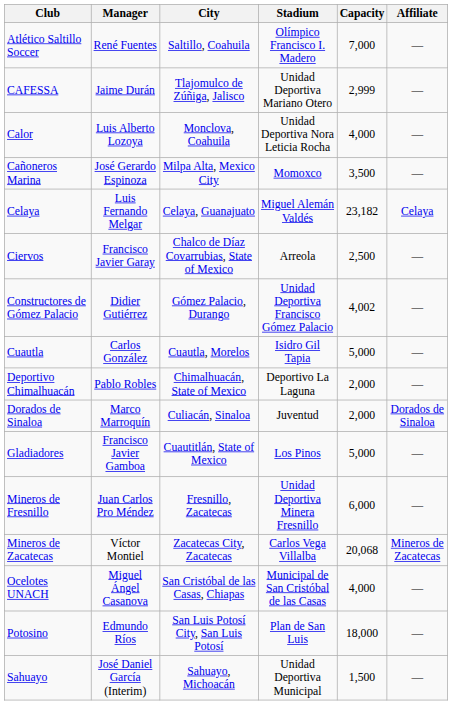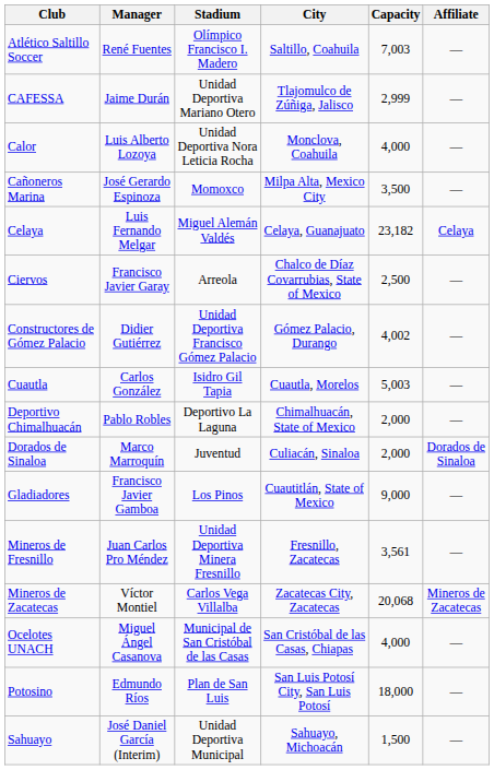 <table class="wikitable sortable" style="text-align: center;">
 <tr>
 <th>Club</th>
 <th>Manager</th>
+<th>Stadium</th>
 <th>City</th>
-<th>Stadium</th>
 <th>Capacity</th>
 <th>Affiliate</th>
 </tr>
 <tr>
 <td align="left"><a href='#'>Atlético Saltillo Soccer</a></td>
 <td> <a href='#'>René Fuentes</a></td>
+<td><a href='#'>Olímpico Francisco I. Madero</a></td>
 <td><a href='#'>Saltillo</a>, <a href='#'>Coahuila</a></td>
-<td><a href='#'>Olímpico Francisco I. Madero</a></td>
-<td>7,000</td>
+<td>7,003</td>
 <td>—</td>
 </tr>
 <tr>
 <td align="left"><a href='#'>CAFESSA</a></td>
 <td> <a href='#'>Jaime Durán</a></td>
+<td>Unidad Deportiva Mariano Otero</td>
 <td><a href='#'>Tlajomulco de Zúñiga</a>, <a href='#'>Jalisco</a></td>
-<td>Unidad Deportiva Mariano Otero</td>
 <td>2,999</td>
 <td>—</td>
 </tr>
 <tr>
 <td align="left"><a href='#'>Calor</a></td>
 <td> <a href='#'>Luis Alberto Lozoya</a></td>
+<td>Unidad Deportiva Nora Leticia Rocha</td>
 <td><a href='#'>Monclova</a>, <a href='#'>Coahuila</a></td>
-<td>Unidad Deportiva Nora Leticia Rocha</td>
 <td>4,000</td>
 <td>—</td>
 </tr>
 <tr>
 <td align="left"><a href='#'>Cañoneros Marina</a></td>
 <td> <a href='#'>José Gerardo Espinoza</a></td>
+<td><a href='#'>Momoxco</a></td>
 <td><a href='#'>Milpa Alta</a>, <a href='#'>Mexico City</a></td>
-<td><a href='#'>Momoxco</a></td>
 <td>3,500</td>
 <td>—</td>
 </tr>
 <tr>
 <td align="left"><a href='#'>Celaya</a></td>
 <td> <a href='#'>Luis Fernando Melgar</a></td>
+<td><a href='#'>Miguel Alemán Valdés</a></td>
 <td><a href='#'>Celaya</a>, <a href='#'>Guanajuato</a></td>
-<td><a href='#'>Miguel Alemán Valdés</a></td>
 <td>23,182</td>
 <td><a href='#'>Celaya</a></td>
 </tr>
 <tr>
 <td align="left"><a href='#'>Ciervos</a></td>
 <td> <a href='#'>Francisco Javier Garay</a></td>
+<td>Arreola</td>
 <td><a href='#'>Chalco de Díaz Covarrubias</a>, <a href='#'>State of Mexico</a></td>
-<td>Arreola</td>
 <td>2,500</td>
 <td>—</td>
 </tr>
 <tr>
 <td align="left"><a href='#'>Constructores de Gómez Palacio</a></td>
 <td> <a href='#'>Didier Gutiérrez</a></td>
+<td><a href='#'>Unidad Deportiva Francisco Gómez Palacio</a></td>
 <td><a href='#'>Gómez Palacio</a>, <a href='#'>Durango</a></td>
-<td><a href='#'>Unidad Deportiva Francisco Gómez Palacio</a></td>
 <td>4,002</td>
 <td>—</td>
 </tr>
 <tr>
 <td align="left"><a href='#'>Cuautla</a></td>
 <td> <a href='#'>Carlos González</a></td>
+<td><a href='#'>Isidro Gil Tapia</a></td>
 <td><a href='#'>Cuautla</a>, <a href='#'>Morelos</a></td>
-<td><a href='#'>Isidro Gil Tapia</a></td>
-<td>5,000</td>
+<td>5,003</td>
 <td>—</td>
 </tr>
 <tr>
 <td align="left"><a href='#'>Deportivo Chimalhuacán</a></td>
 <td> <a href='#'>Pablo Robles</a></td>
+<td>Deportivo La Laguna</td>
 <td><a href='#'>Chimalhuacán</a>, <a href='#'>State of Mexico</a></td>
-<td>Deportivo La Laguna</td>
 <td>2,000</td>
 <td>—</td>
 </tr>
 <tr>
 <td align="left"><a href='#'>Dorados de Sinaloa</a></td>
 <td> <a href='#'>Marco Marroquín</a></td>
+<td>Juventud</td>
 <td><a href='#'>Culiacán</a>, <a href='#'>Sinaloa</a></td>
-<td>Juventud</td>
 <td>2,000</td>
 <td><a href='#'>Dorados de Sinaloa</a></td>
 </tr>
 <tr>
 <td align="left"><a href='#'>Gladiadores</a></td>
 <td> <a href='#'>Francisco Javier Gamboa</a></td>
+<td><a href='#'>Los Pinos</a></td>
 <td><a href='#'>Cuautitlán</a>, <a href='#'>State of Mexico</a></td>
-<td><a href='#'>Los Pinos</a></td>
-<td>5,000</td>
+<td>9,000</td>
 <td>—</td>
 </tr>
 <tr>
 <td align="left"><a href='#'>Mineros de Fresnillo</a></td>
 <td> <a href='#'>Juan Carlos Pro Méndez</a></td>
+<td><a href='#'>Unidad Deportiva Minera Fresnillo</a></td>
 <td><a href='#'>Fresnillo</a>, <a href='#'>Zacatecas</a></td>
-<td><a href='#'>Unidad Deportiva Minera Fresnillo</a></td>
-<td>6,000</td>
+<td>3,561</td>
 <td>—</td>
 </tr>
 <tr>
 <td align="left"><a href='#'>Mineros de Zacatecas</a></td>
 <td> Víctor Montiel</td>
+<td><a href='#'>Carlos Vega Villalba</a></td>
 <td><a href='#'>Zacatecas City</a>, <a href='#'>Zacatecas</a></td>
-<td><a href='#'>Carlos Vega Villalba</a></td>
 <td>20,068</td>
 <td><a href='#'>Mineros de Zacatecas</a></td>
 </tr>
 <tr>
 <td align="left"><a href='#'>Ocelotes UNACH</a></td>
 <td> <a href='#'>Miguel Ángel Casanova</a></td>
+<td><a href='#'>Municipal de San Cristóbal de las Casas</a></td>
 <td><a href='#'>San Cristóbal de las Casas</a>, <a href='#'>Chiapas</a></td>
-<td><a href='#'>Municipal de San Cristóbal de las Casas</a></td>
 <td>4,000</td>
 <td>—</td>
 </tr>
 <tr>
 <td align="left"><a href='#'>Potosino</a></td>
 <td> <a href='#'>Edmundo Ríos</a></td>
+<td><a href='#'>Plan de San Luis</a></td>
 <td><a href='#'>San Luis Potosí City</a>, <a href='#'>San Luis Potosí</a></td>
-<td><a href='#'>Plan de San Luis</a></td>
 <td>18,000</td>
 <td>—</td>
 </tr>
 <tr>
 <td align="left"><a href='#'>Sahuayo</a></td>
 <td> <a href='#'>José Daniel García</a> (Interim)</td>
+<td>Unidad Deportiva Municipal</td>
 <td><a href='#'>Sahuayo</a>, <a href='#'>Michoacán</a></td>
-<td>Unidad Deportiva Municipal</td>
 <td>1,500</td>
 <td>—</td>
 </tr>
 </table>
